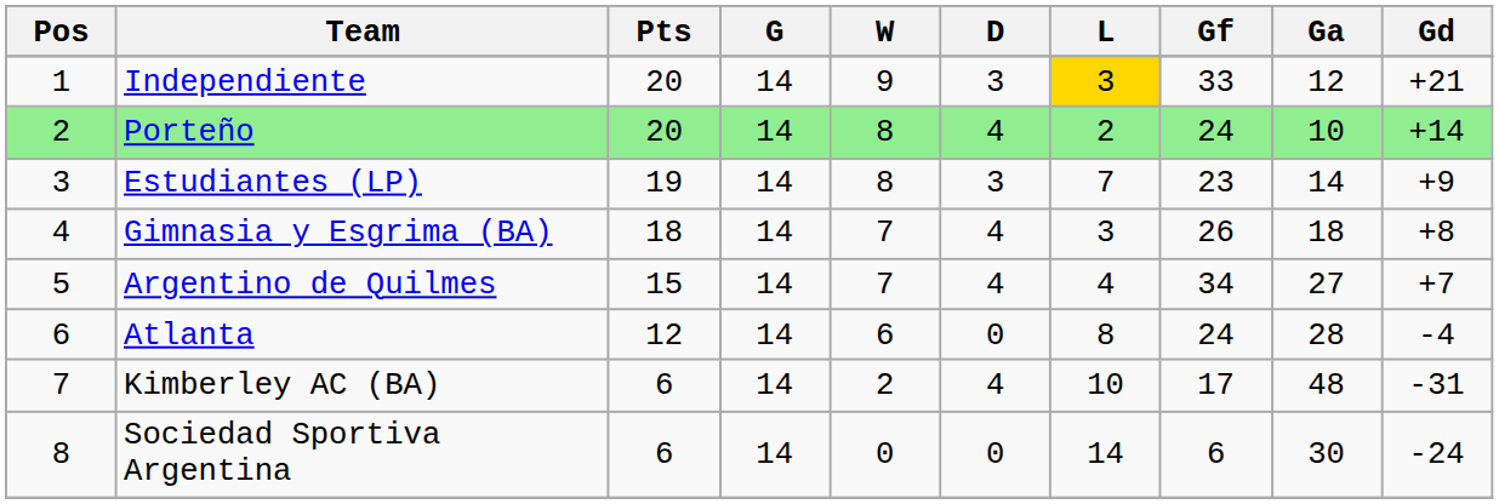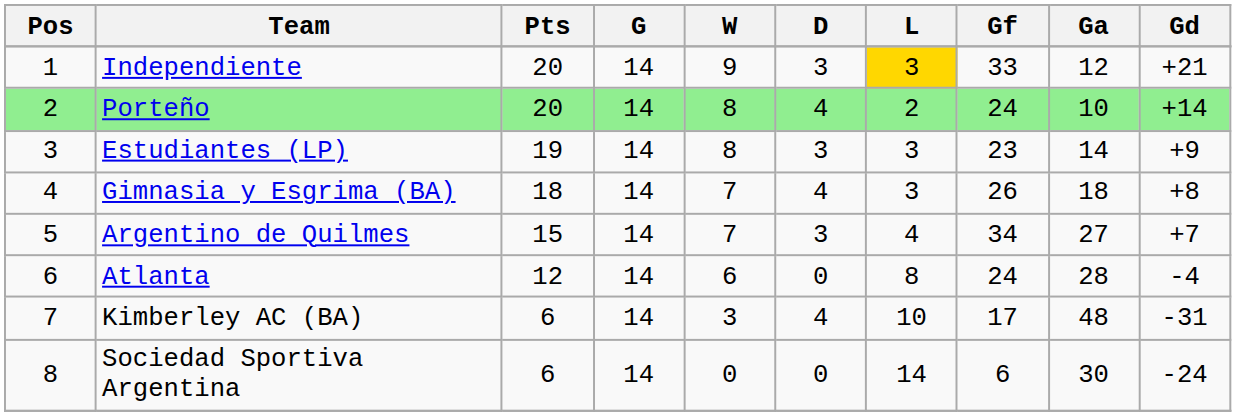 <table class="wikitable" style="text-align:center">
 <tr>
 <th width=40px>Pos</th>
 <th width=200px>Team</th>
 <th width=40px>Pts</th>
 <th width=40px>G</th>
 <th width=40px>W</th>
 <th width=40px>D</th>
 <th width=40px>L</th>
 <th width=40px>Gf</th>
 <th width=40px>Ga</th>
 <th width=40px>Gd</th>
 </tr>
 <tr bgcolor="lightgreen">
 </tr>
 <tr align=center>
 <td>1</td>
 <td align=left><a href='#'>Independiente</a></td>
 <td>20</td>
 <td>14</td>
 <td>9</td>
 <td>3</td>
 <td style="background: gold;">3</td>
 <td>33</td>
 <td>12</td>
 <td>+21</td>
 </tr>
 <tr align=center bgcolor="lightgreen">
 <td>2</td>
 <td align=left><a href='#'>Porteño</a></td>
 <td>20</td>
 <td>14</td>
 <td>8</td>
 <td>4</td>
 <td>2</td>
 <td>24</td>
 <td>10</td>
 <td>+14</td>
 </tr>
 <tr align=center>
 <td>3</td>
 <td align=left><a href='#'>Estudiantes (LP)</a></td>
 <td>19</td>
 <td>14</td>
 <td>8</td>
 <td>3</td>
-<td>7</td>
+<td>3</td>
 <td>23</td>
 <td>14</td>
 <td>+9</td>
 </tr>
 <tr align=center>
 <td>4</td>
 <td align=left><a href='#'>Gimnasia y Esgrima (BA)</a></td>
 <td>18</td>
 <td>14</td>
 <td>7</td>
 <td>4</td>
 <td>3</td>
 <td>26</td>
 <td>18</td>
 <td>+8</td>
 </tr>
 <tr align=center>
 <td>5</td>
 <td align=left><a href='#'>Argentino de Quilmes</a></td>
 <td>15</td>
 <td>14</td>
 <td>7</td>
-<td>4</td>
+<td>3</td>
 <td>4</td>
 <td>34</td>
 <td>27</td>
 <td>+7</td>
 </tr>
 <tr align=center>
 <td>6</td>
 <td align=left><a href='#'>Atlanta</a></td>
 <td>12</td>
 <td>14</td>
 <td>6</td>
 <td>0</td>
 <td>8</td>
 <td>24</td>
 <td>28</td>
 <td>-4</td>
 </tr>
 <tr align=center>
 <td>7</td>
 <td align=left>Kimberley AC (BA)</td>
 <td>6</td>
 <td>14</td>
-<td>2</td>
+<td>3</td>
 <td>4</td>
 <td>10</td>
 <td>17</td>
 <td>48</td>
 <td>-31</td>
 </tr>
 <tr align=center>
 <td>8</td>
 <td align=left>Sociedad Sportiva Argentina</td>
 <td>6</td>
 <td>14</td>
 <td>0</td>
 <td>0</td>
 <td>14</td>
 <td>6</td>
 <td>30</td>
 <td>-24</td>
 </tr>
 <tr>
 </tr>
 </table>
